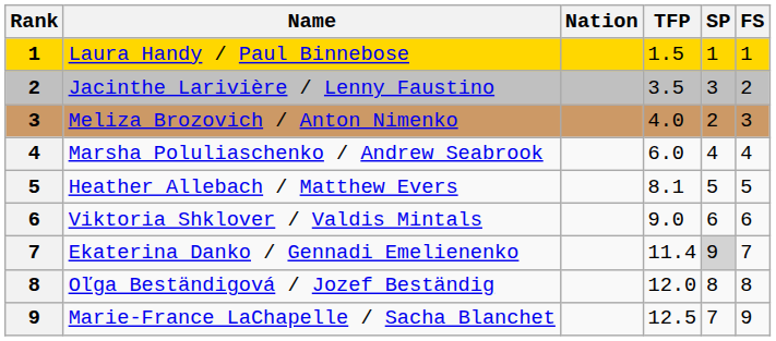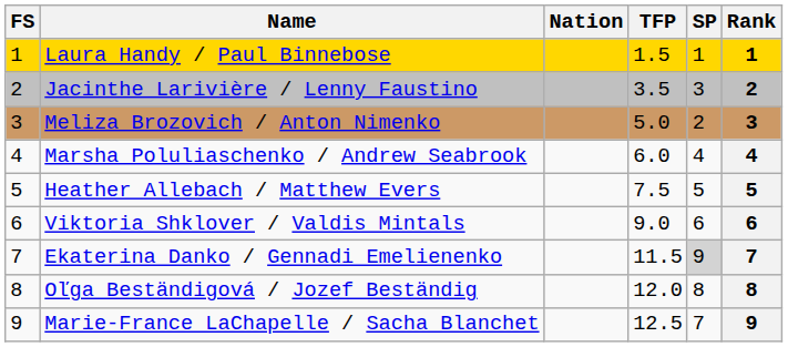 <table class="wikitable">
 <tr>
-<th>Rank</th>
+<th>FS</th>
 <th>Name</th>
 <th>Nation</th>
 <th>TFP</th>
 <th>SP</th>
-<th>FS</th>
+<th>Rank</th>
 </tr>
 <tr bgcolor="gold">
-<td align="center"><strong>1</strong></td>
+<td>1</td>
 <td><a href='#'>Laura Handy</a> / <a href='#'>Paul Binnebose</a></td>
 <td></td>
 <td>1.5</td>
 <td>1</td>
-<td>1</td>
+<td align="center"><strong>1</strong></td>
 </tr>
 <tr bgcolor="silver">
-<td align="center"><strong>2</strong></td>
+<td>2</td>
 <td><a href='#'>Jacinthe Larivière</a> / <a href='#'>Lenny Faustino</a></td>
 <td></td>
 <td>3.5</td>
 <td>3</td>
-<td>2</td>
+<td align="center"><strong>2</strong></td>
 </tr>
 <tr bgcolor="cc9966">
-<td align="center"><strong>3</strong></td>
+<td>3</td>
 <td><a href='#'>Meliza Brozovich</a> / <a href='#'>Anton Nimenko</a></td>
 <td></td>
-<td>4.0</td>
+<td>5.0</td>
 <td>2</td>
-<td>3</td>
+<td align="center"><strong>3</strong></td>
 </tr>
 <tr>
-<th>4</th>
+<td>4</td>
 <td><a href='#'>Marsha Poluliaschenko</a> / <a href='#'>Andrew Seabrook</a></td>
 <td></td>
 <td>6.0</td>
 <td>4</td>
-<td>4</td>
+<th>4</th>
 </tr>
 <tr>
-<th>5</th>
+<td>5</td>
 <td><a href='#'>Heather Allebach</a> / <a href='#'>Matthew Evers</a></td>
 <td></td>
-<td>8.1</td>
+<td>7.5</td>
 <td>5</td>
-<td>5</td>
+<th>5</th>
 </tr>
 <tr>
-<th>6</th>
+<td>6</td>
 <td><a href='#'>Viktoria Shklover</a> / <a href='#'>Valdis Mintals</a></td>
 <td></td>
 <td>9.0</td>
 <td>6</td>
-<td>6</td>
+<th>6</th>
 </tr>
 <tr>
-<th>7</th>
+<td>7</td>
 <td><a href='#'>Ekaterina Danko</a> / <a href='#'>Gennadi Emelienenko</a></td>
 <td></td>
-<td>11.4</td>
+<td>11.5</td>
 <td style="background: lightgrey;">9</td>
-<td>7</td>
+<th>7</th>
 </tr>
 <tr>
-<th>8</th>
+<td>8</td>
 <td><a href='#'>Oľga Beständigová</a> / <a href='#'>Jozef Beständig</a></td>
 <td></td>
 <td>12.0</td>
 <td>8</td>
-<td>8</td>
+<th>8</th>
 </tr>
 <tr>
-<th>9</th>
+<td>9</td>
 <td><a href='#'>Marie-France LaChapelle</a> / <a href='#'>Sacha Blanchet</a></td>
 <td></td>
 <td>12.5</td>
 <td>7</td>
-<td>9</td>
+<th>9</th>
 </tr>
 </table>
